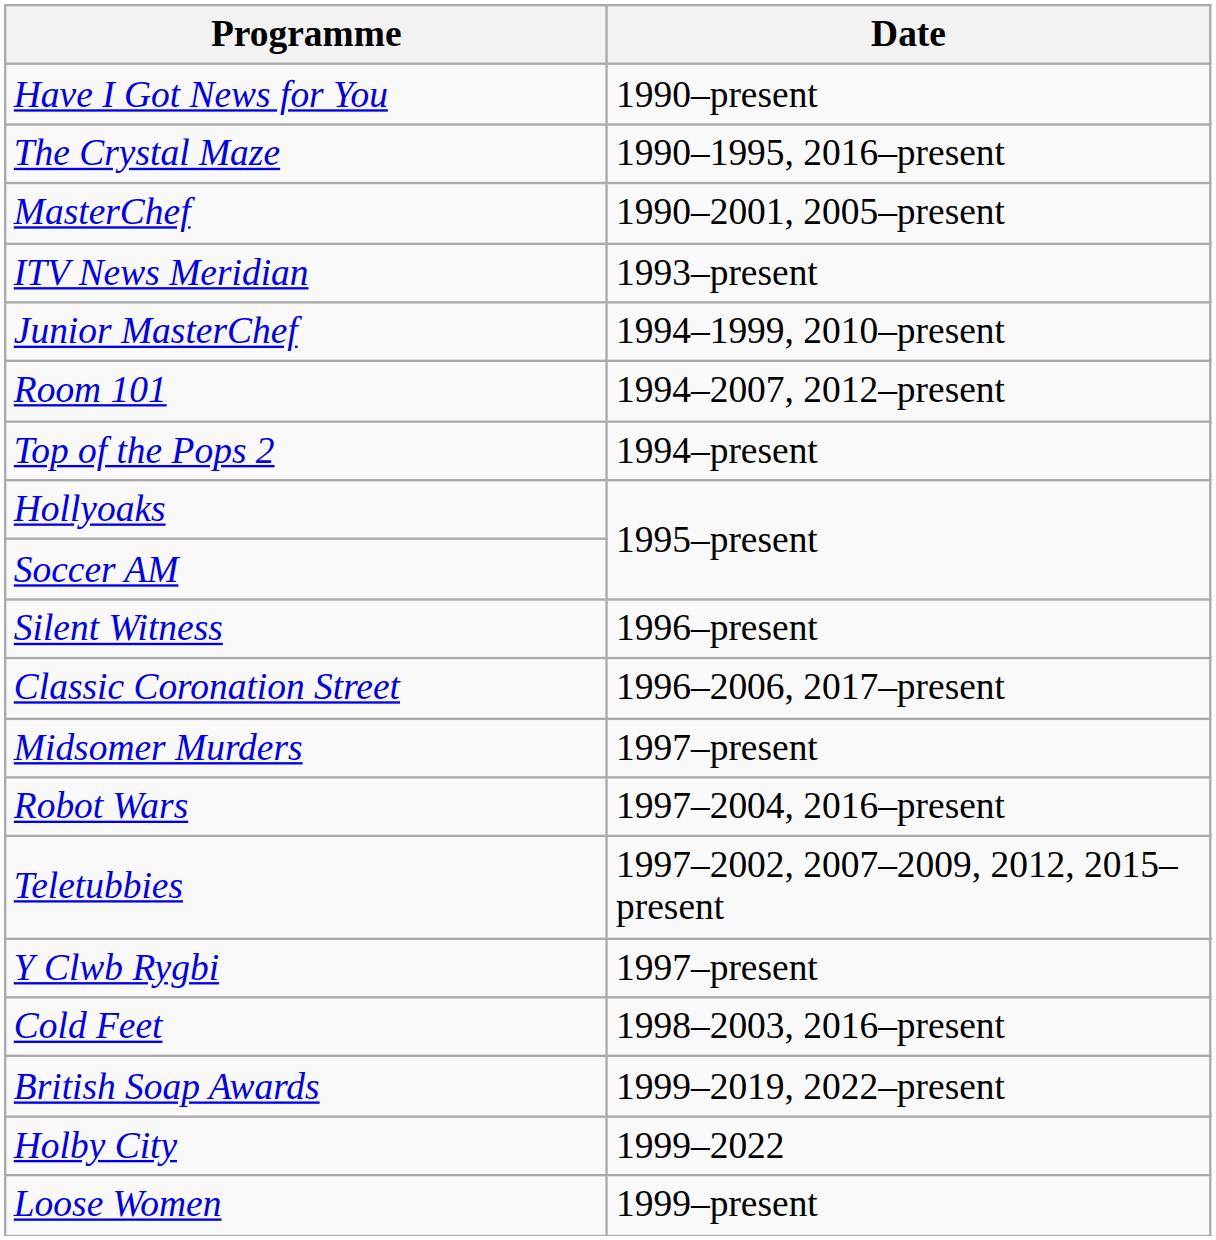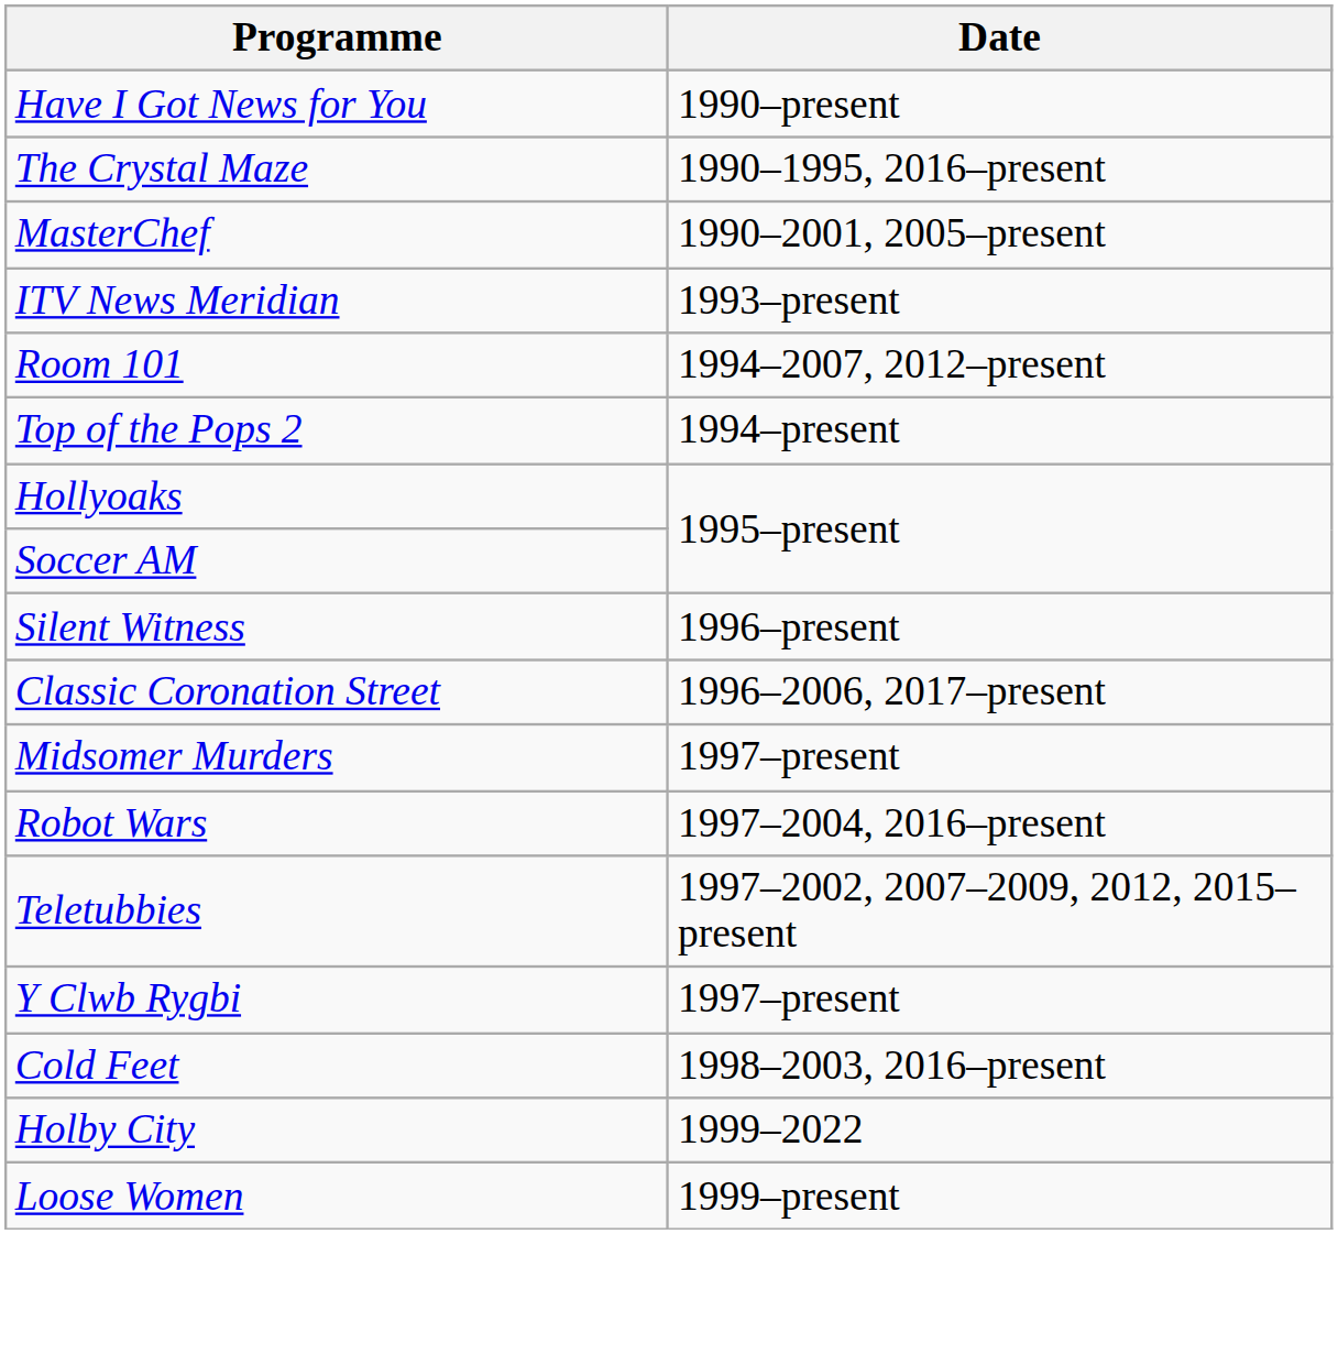 <table class="wikitable">
 <tr>
 <th width=250>Programme</th>
 <th width=250>Date</th>
 </tr>
 <tr>
 <td><em><a href='#'>Have I Got News for You</a></em></td>
 <td>1990–present</td>
 </tr>
 <tr>
 <td><em><a href='#'>The Crystal Maze</a></em></td>
 <td>1990–1995, 2016–present</td>
 </tr>
 <tr>
 <td><em><a href='#'>MasterChef</a></em></td>
 <td>1990–2001, 2005–present</td>
 </tr>
 <tr>
 <td><em><a href='#'>ITV News Meridian</a></em></td>
 <td>1993–present</td>
-</tr>
-<tr>
-<td><em><a href='#'>Junior MasterChef</a></em></td>
-<td>1994–1999, 2010–present</td>
 </tr>
 <tr>
 <td><em><a href='#'>Room 101</a></em></td>
 <td>1994–2007, 2012–present</td>
 </tr>
 <tr>
 <td><em><a href='#'>Top of the Pops 2</a></em></td>
 <td>1994–present</td>
 </tr>
 <tr>
 <td><em><a href='#'>Hollyoaks</a></em></td>
 <td rowspan="2">1995–present</td>
 </tr>
 <tr>
 <td><em><a href='#'>Soccer AM</a></em></td>
 </tr>
 <tr>
 <td><em><a href='#'>Silent Witness</a></em></td>
 <td>1996–present</td>
 </tr>
 <tr>
 <td><em><a href='#'>Classic Coronation Street</a></em></td>
 <td>1996–2006, 2017–present</td>
 </tr>
 <tr>
 <td><em><a href='#'>Midsomer Murders</a></em></td>
 <td>1997–present</td>
 </tr>
 <tr>
 <td><em><a href='#'>Robot Wars</a></em></td>
 <td>1997–2004, 2016–present</td>
 </tr>
 <tr>
 <td><em><a href='#'>Teletubbies</a></em></td>
 <td>1997–2002, 2007–2009, 2012, 2015–present</td>
 </tr>
 <tr>
 <td><em><a href='#'>Y Clwb Rygbi</a></em></td>
 <td>1997–present</td>
 </tr>
 <tr>
 <td><em><a href='#'>Cold Feet</a></em></td>
 <td>1998–2003, 2016–present</td>
 </tr>
 <tr>
-<td><em><a href='#'>British Soap Awards</a></em></td>
-<td>1999–2019, 2022–present</td>
-</tr>
-<tr>
 <td><em><a href='#'>Holby City</a></em></td>
 <td>1999–2022</td>
 </tr>
 <tr>
 <td><em><a href='#'>Loose Women</a></em></td>
 <td>1999–present</td>
 </tr>
 </table>
